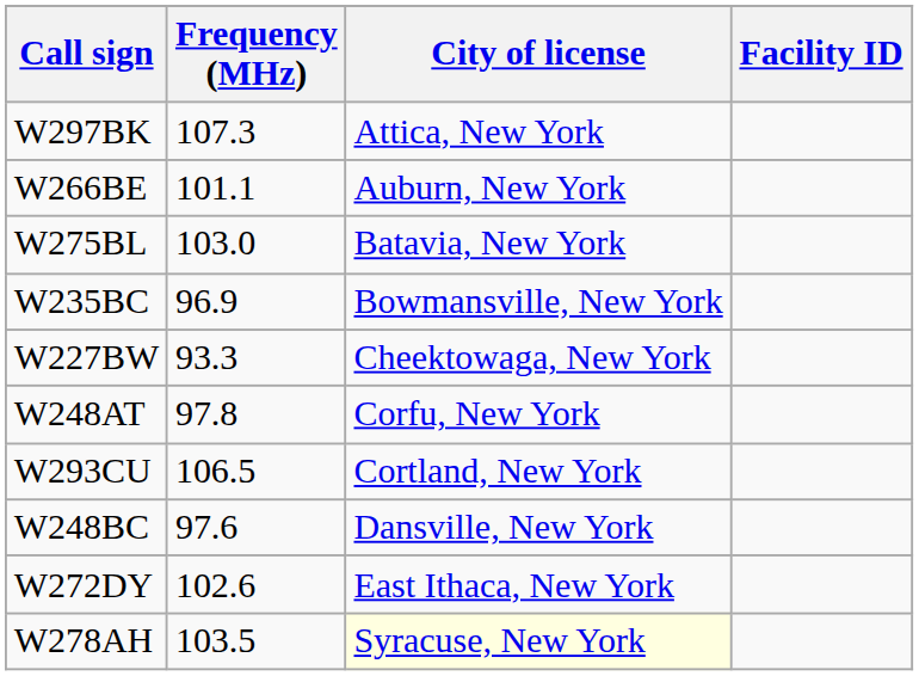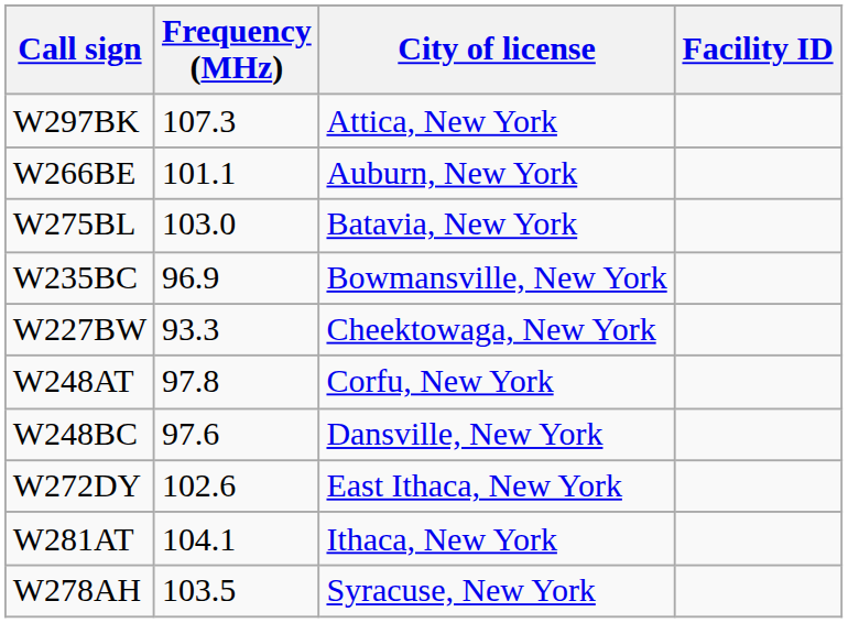 <table class="wikitable sortable">
 <tr>
 </tr>
 <tr>
 <th><a href='#'>Call sign</a></th>
 <th data-sort-type="number"><a href='#'>Frequency</a><br>(<a href='#'>MHz</a>)</th>
 <th><a href='#'>City of license</a></th>
 <th data-sort-type="number"><a href='#'>Facility ID</a></th>
 </tr>
 <tr>
 <td>W297BK</td>
 <td>107.3</td>
 <td><a href='#'>Attica, New York</a></td>
 <td></td>
 </tr>
 <tr>
 <td>W266BE</td>
 <td>101.1</td>
 <td><a href='#'>Auburn, New York</a></td>
 <td></td>
 </tr>
 <tr>
 <td>W275BL</td>
 <td>103.0</td>
 <td><a href='#'>Batavia, New York</a></td>
 <td></td>
 </tr>
 <tr>
 <td>W235BC</td>
 <td>96.9</td>
 <td><a href='#'>Bowmansville, New York</a></td>
 <td></td>
 </tr>
 <tr>
 <td>W227BW</td>
 <td>93.3</td>
 <td><a href='#'>Cheektowaga, New York</a></td>
 <td></td>
 </tr>
 <tr>
 <td>W248AT</td>
 <td>97.8</td>
 <td><a href='#'>Corfu, New York</a></td>
 <td></td>
 </tr>
 <tr>
-<td>W293CU</td>
-<td>106.5</td>
-<td><a href='#'>Cortland, New York</a></td>
-<td></td>
-</tr>
-<tr>
 <td>W248BC</td>
 <td>97.6</td>
 <td><a href='#'>Dansville, New York</a></td>
 <td></td>
 </tr>
 <tr>
 <td>W272DY</td>
 <td>102.6</td>
 <td><a href='#'>East Ithaca, New York</a></td>
 <td></td>
 </tr>
 <tr>
+<td>W281AT</td>
+<td>104.1</td>
+<td><a href='#'>Ithaca, New York</a></td>
+<td></td>
+</tr>
+<tr>
 <td>W278AH</td>
 <td>103.5</td>
-<td style="background: lightyellow;"><a href='#'>Syracuse, New York</a></td>
+<td><a href='#'>Syracuse, New York</a></td>
 <td></td>
 </tr>
 </table>
